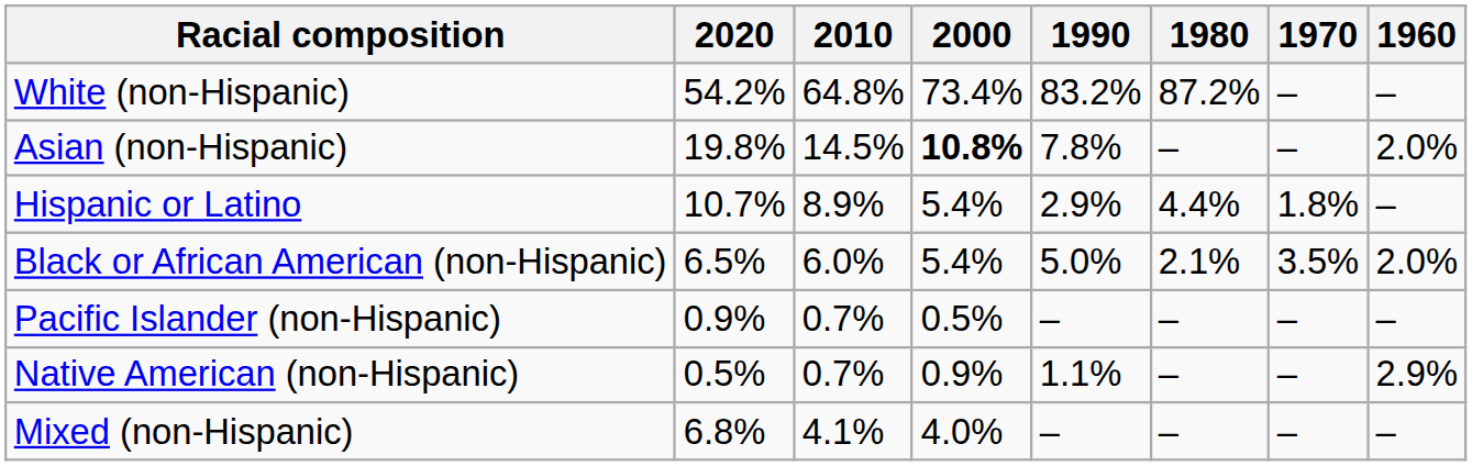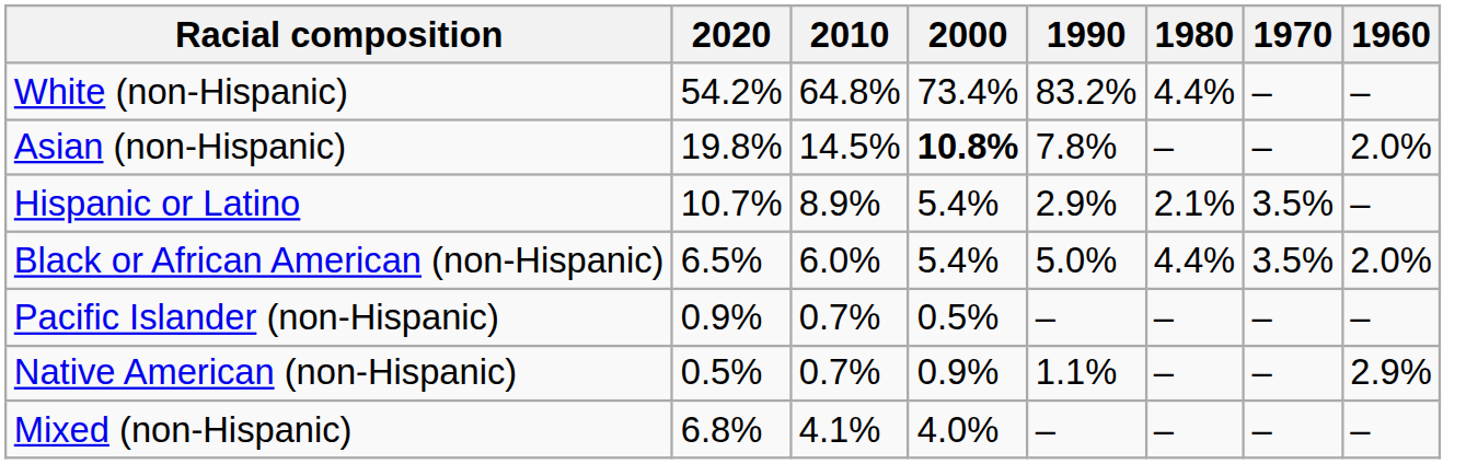 <table class="wikitable sortable collapsible" style="font-size: 90%;">
 <tr>
 <th>Racial composition</th>
 <th>2020</th>
 <th>2010</th>
 <th>2000</th>
 <th>1990</th>
 <th>1980</th>
 <th>1970</th>
 <th>1960</th>
 </tr>
 <tr>
 <td><a href='#'>White</a> (non-Hispanic)</td>
 <td>54.2%</td>
 <td>64.8%</td>
 <td>73.4%</td>
 <td>83.2%</td>
-<td>87.2%</td>
+<td>4.4%</td>
 <td>–</td>
 <td>–</td>
 </tr>
 <tr>
 <td><a href='#'>Asian</a> (non-Hispanic)</td>
 <td>19.8%</td>
 <td>14.5%</td>
 <td><strong>10.8%</strong></td>
 <td>7.8%</td>
 <td>–</td>
 <td>–</td>
 <td>2.0%</td>
 </tr>
 <tr>
 <td><a href='#'>Hispanic or Latino</a></td>
 <td>10.7%</td>
 <td>8.9%</td>
 <td>5.4%</td>
 <td>2.9%</td>
-<td>4.4%</td>
-<td>1.8%</td>
+<td>2.1%</td>
+<td>3.5%</td>
 <td>–</td>
 </tr>
 <tr>
 <td><a href='#'>Black or African American</a> (non-Hispanic)</td>
 <td>6.5%</td>
 <td>6.0%</td>
 <td>5.4%</td>
 <td>5.0%</td>
-<td>2.1%</td>
+<td>4.4%</td>
 <td>3.5%</td>
 <td>2.0%</td>
 </tr>
 <tr>
 <td><a href='#'>Pacific Islander</a> (non-Hispanic)</td>
 <td>0.9%</td>
 <td>0.7%</td>
 <td>0.5%</td>
 <td>–</td>
 <td>–</td>
 <td>–</td>
 <td>–</td>
 </tr>
 <tr>
 <td><a href='#'>Native American</a> (non-Hispanic)</td>
 <td>0.5%</td>
 <td>0.7%</td>
 <td>0.9%</td>
 <td>1.1%</td>
 <td>–</td>
 <td>–</td>
 <td>2.9%</td>
 </tr>
 <tr>
 <td><a href='#'>Mixed</a> (non-Hispanic)</td>
 <td>6.8%</td>
 <td>4.1%</td>
 <td>4.0%</td>
 <td>–</td>
 <td>–</td>
 <td>–</td>
 <td>–</td>
 </tr>
 </table>
